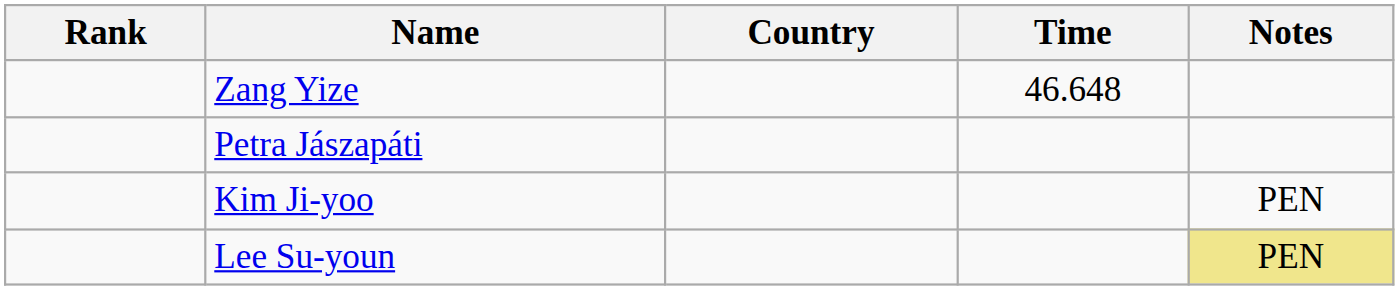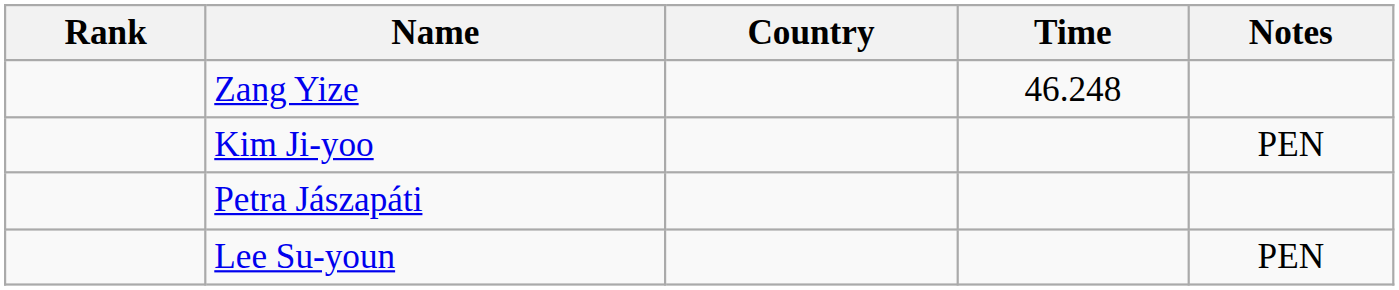 <table class="wikitable sortable" style="text-align:center" width=50%>
 <tr>
 <th>Rank</th>
 <th>Name</th>
 <th>Country</th>
 <th>Time</th>
 <th>Notes</th>
 </tr>
 <tr>
 <td></td>
 <td align=left><a href='#'>Zang Yize</a></td>
 <td align=left></td>
-<td>46.648</td>
-<td></td>
-</tr>
-<tr>
-<td></td>
-<td align=left><a href='#'>Petra Jászapáti</a></td>
-<td align=left></td>
-<td></td>
+<td>46.248</td>
 <td></td>
 </tr>
 <tr>
 <td></td>
 <td align=left><a href='#'>Kim Ji-yoo</a></td>
 <td align=left></td>
 <td></td>
 <td>PEN</td>
 </tr>
 <tr>
 <td></td>
+<td align=left><a href='#'>Petra Jászapáti</a></td>
+<td align=left></td>
+<td></td>
+<td></td>
+</tr>
+<tr>
+<td></td>
 <td align=left><a href='#'>Lee Su-youn</a></td>
 <td align=left></td>
 <td></td>
-<td style="background: khaki;">PEN</td>
+<td>PEN</td>
 </tr>
 </table>
